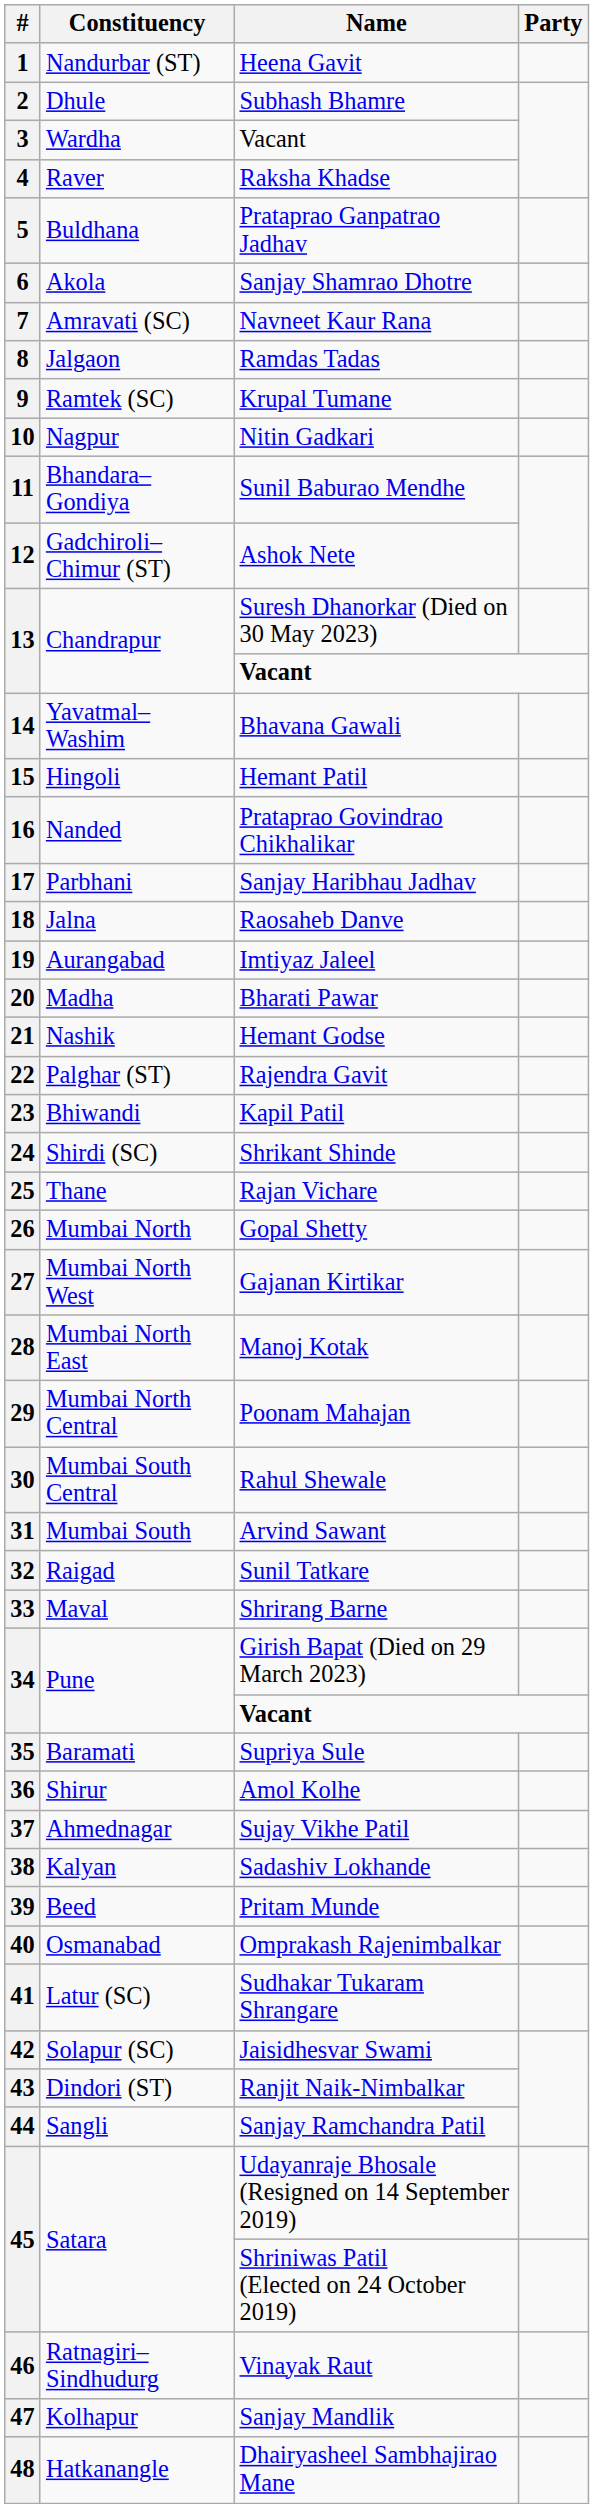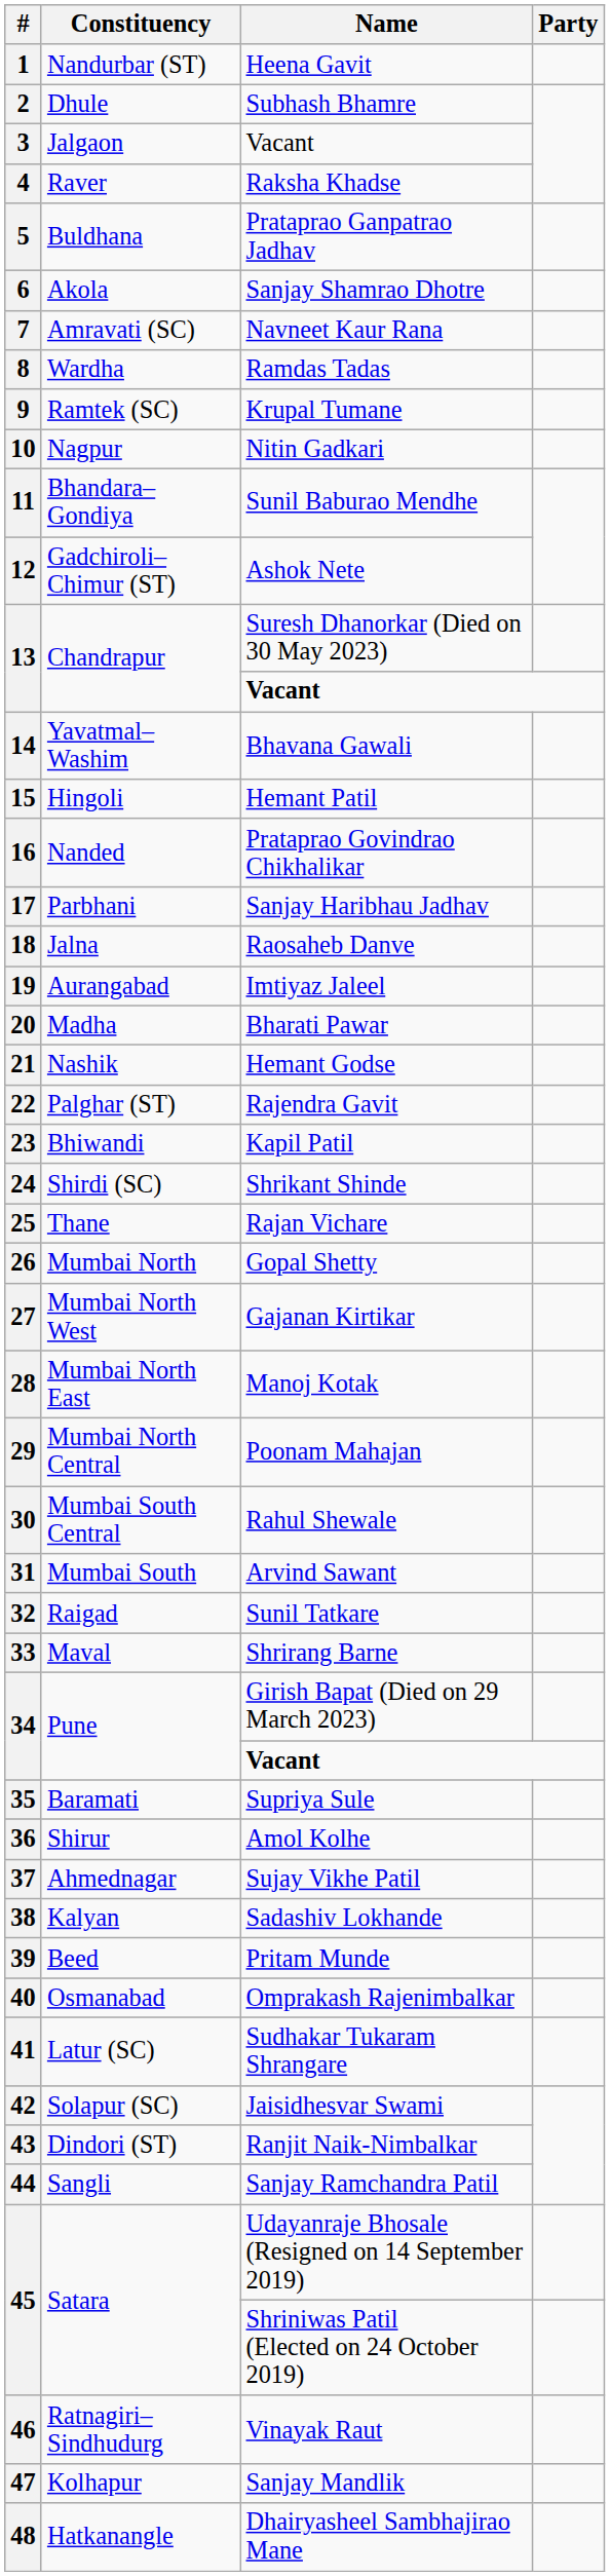 <table class="wikitable sortable">
 <tr>
 <th>#</th>
 <th style="width:120px">Constituency</th>
 <th style="width:180px">Name</th>
 <th colspan=2>Party</th>
 </tr>
 <tr>
 <th>1</th>
 <td><a href='#'>Nandurbar</a> (ST)</td>
 <td><a href='#'>Heena Gavit</a></td>
 <td></td>
 </tr>
 <tr>
 <th>2</th>
 <td><a href='#'>Dhule</a></td>
 <td><a href='#'>Subhash Bhamre</a></td>
 </tr>
 <tr>
 <th>3</th>
-<td><a href='#'>Wardha</a></td>
+<td><a href='#'>Jalgaon</a></td>
 <td>Vacant</td>
 </tr>
 <tr>
 <th>4</th>
 <td><a href='#'>Raver</a></td>
 <td><a href='#'>Raksha Khadse</a></td>
 </tr>
 <tr>
 <th>5</th>
 <td><a href='#'>Buldhana</a></td>
 <td><a href='#'>Prataprao Ganpatrao Jadhav</a></td>
 <td></td>
 </tr>
 <tr>
 <th>6</th>
 <td><a href='#'>Akola</a></td>
 <td><a href='#'>Sanjay Shamrao Dhotre</a></td>
 <td></td>
 </tr>
 <tr>
 <th>7</th>
 <td><a href='#'>Amravati</a> (SC)</td>
 <td><a href='#'>Navneet Kaur Rana</a></td>
 <td></td>
 </tr>
 <tr>
 <th>8</th>
-<td><a href='#'>Jalgaon</a></td>
+<td><a href='#'>Wardha</a></td>
 <td><a href='#'>Ramdas Tadas</a></td>
 <td></td>
 </tr>
 <tr>
 <th>9</th>
 <td><a href='#'>Ramtek</a> (SC)</td>
 <td><a href='#'>Krupal Tumane</a></td>
 <td></td>
 </tr>
 <tr>
 <th>10</th>
 <td><a href='#'>Nagpur</a></td>
 <td><a href='#'>Nitin Gadkari</a></td>
 <td></td>
 </tr>
 <tr>
 <th>11</th>
 <td><a href='#'>Bhandara–Gondiya</a></td>
 <td><a href='#'>Sunil Baburao Mendhe</a></td>
 </tr>
 <tr>
 <th>12</th>
 <td><a href='#'>Gadchiroli–Chimur</a> (ST)</td>
 <td><a href='#'>Ashok Nete</a></td>
 </tr>
 <tr>
 <th rowspan="2">13</th>
 <td rowspan="2"><a href='#'>Chandrapur</a></td>
 <td><a href='#'>Suresh Dhanorkar</a> (Died on 30 May 2023)</td>
 <td></td>
 </tr>
 <tr>
 <td colspan="3"><strong>Vacant</strong></td>
 </tr>
 <tr>
 <th>14</th>
 <td><a href='#'>Yavatmal–Washim</a></td>
 <td><a href='#'>Bhavana Gawali</a></td>
 <td></td>
 </tr>
 <tr>
 <th>15</th>
 <td><a href='#'>Hingoli</a></td>
 <td><a href='#'>Hemant Patil</a></td>
 </tr>
 <tr>
 <th>16</th>
 <td><a href='#'>Nanded</a></td>
 <td><a href='#'>Prataprao Govindrao Chikhalikar</a></td>
 <td></td>
 </tr>
 <tr>
 <th>17</th>
 <td><a href='#'>Parbhani</a></td>
 <td><a href='#'>Sanjay Haribhau Jadhav</a></td>
 <td></td>
 </tr>
 <tr>
 <th>18</th>
 <td><a href='#'>Jalna</a></td>
 <td><a href='#'>Raosaheb Danve</a></td>
 <td></td>
 </tr>
 <tr>
 <th>19</th>
 <td><a href='#'>Aurangabad</a></td>
 <td><a href='#'>Imtiyaz Jaleel</a></td>
 <td></td>
 </tr>
 <tr>
 <th>20</th>
 <td><a href='#'>Madha</a></td>
 <td><a href='#'>Bharati Pawar</a></td>
 <td></td>
 </tr>
 <tr>
 <th>21</th>
 <td><a href='#'>Nashik</a></td>
 <td><a href='#'>Hemant Godse</a></td>
 <td></td>
 </tr>
 <tr>
 <th>22</th>
 <td><a href='#'>Palghar</a> (ST)</td>
 <td><a href='#'>Rajendra Gavit</a></td>
 </tr>
 <tr>
 <th>23</th>
 <td><a href='#'>Bhiwandi</a></td>
 <td><a href='#'>Kapil Patil</a></td>
 <td></td>
 </tr>
 <tr>
 <th>24</th>
 <td><a href='#'>Shirdi</a> (SC)</td>
 <td><a href='#'>Shrikant Shinde</a></td>
 <td></td>
 </tr>
 <tr>
 <th>25</th>
 <td><a href='#'>Thane</a></td>
 <td><a href='#'>Rajan Vichare</a></td>
 <td></td>
 </tr>
 <tr>
 <th>26</th>
 <td><a href='#'>Mumbai North</a></td>
 <td><a href='#'>Gopal Shetty</a></td>
 <td></td>
 </tr>
 <tr>
 <th>27</th>
 <td><a href='#'>Mumbai North West</a></td>
 <td><a href='#'>Gajanan Kirtikar</a></td>
 <td></td>
 </tr>
 <tr>
 <th>28</th>
 <td><a href='#'>Mumbai North East</a></td>
 <td><a href='#'>Manoj Kotak</a></td>
 <td></td>
 </tr>
 <tr>
 <th>29</th>
 <td><a href='#'>Mumbai North Central</a></td>
 <td><a href='#'>Poonam Mahajan</a></td>
 </tr>
 <tr>
 <th>30</th>
 <td><a href='#'>Mumbai South Central</a></td>
 <td><a href='#'>Rahul Shewale</a></td>
 <td></td>
 </tr>
 <tr>
 <th>31</th>
 <td><a href='#'>Mumbai South</a></td>
 <td><a href='#'>Arvind Sawant</a></td>
 <td></td>
 </tr>
 <tr>
 <th>32</th>
 <td><a href='#'>Raigad</a></td>
 <td><a href='#'>Sunil Tatkare</a></td>
 <td></td>
 </tr>
 <tr>
 <th>33</th>
 <td><a href='#'>Maval</a></td>
 <td><a href='#'>Shrirang Barne</a></td>
 <td></td>
 </tr>
 <tr>
 <th rowspan="2">34</th>
 <td rowspan="2"><a href='#'>Pune</a></td>
 <td><a href='#'>Girish Bapat</a> (Died on 29 March 2023)</td>
 <td></td>
 </tr>
 <tr>
 <td colspan="3"><strong>Vacant</strong></td>
 </tr>
 <tr>
 <th>35</th>
 <td><a href='#'>Baramati</a></td>
 <td><a href='#'>Supriya Sule</a></td>
 <td></td>
 </tr>
 <tr>
 <th>36</th>
 <td><a href='#'>Shirur</a></td>
 <td><a href='#'>Amol Kolhe</a></td>
 </tr>
 <tr>
 <th>37</th>
 <td><a href='#'>Ahmednagar</a></td>
 <td><a href='#'>Sujay Vikhe Patil</a></td>
 <td></td>
 </tr>
 <tr>
 <th>38</th>
 <td><a href='#'>Kalyan</a></td>
 <td><a href='#'>Sadashiv Lokhande</a></td>
 <td></td>
 </tr>
 <tr>
 <th>39</th>
 <td><a href='#'>Beed</a></td>
 <td><a href='#'>Pritam Munde</a></td>
 <td></td>
 </tr>
 <tr>
 <th>40</th>
 <td><a href='#'>Osmanabad</a></td>
 <td><a href='#'>Omprakash Rajenimbalkar</a></td>
 <td></td>
 </tr>
 <tr>
 <th>41</th>
 <td><a href='#'>Latur</a> (SC)</td>
 <td><a href='#'>Sudhakar Tukaram Shrangare</a></td>
 <td></td>
 </tr>
 <tr>
 <th>42</th>
 <td><a href='#'>Solapur</a> (SC)</td>
 <td><a href='#'>Jaisidhesvar Swami</a></td>
 </tr>
 <tr>
 <th>43</th>
 <td><a href='#'>Dindori</a> (ST)</td>
 <td><a href='#'>Ranjit Naik-Nimbalkar</a></td>
 </tr>
 <tr>
 <th>44</th>
 <td><a href='#'>Sangli</a></td>
 <td><a href='#'>Sanjay Ramchandra Patil</a></td>
 </tr>
 <tr>
 <th rowspan="2">45</th>
 <td rowspan="2"><a href='#'>Satara</a></td>
 <td><a href='#'>Udayanraje Bhosale</a><br>(Resigned on 14 September 2019)</td>
 <td></td>
 </tr>
 <tr>
 <td><a href='#'>Shriniwas Patil</a><br>(Elected on 24 October 2019)</td>
 <td></td>
 </tr>
 <tr>
 <th>46</th>
 <td><a href='#'>Ratnagiri–Sindhudurg</a></td>
 <td><a href='#'>Vinayak Raut</a></td>
 <td></td>
 </tr>
 <tr>
 <th>47</th>
 <td><a href='#'>Kolhapur</a></td>
 <td><a href='#'>Sanjay Mandlik</a></td>
 <td></td>
 </tr>
 <tr>
 <th>48</th>
 <td><a href='#'>Hatkanangle</a></td>
 <td><a href='#'>Dhairyasheel Sambhajirao Mane</a></td>
 </tr>
 <tr>
 </tr>
 </table>
